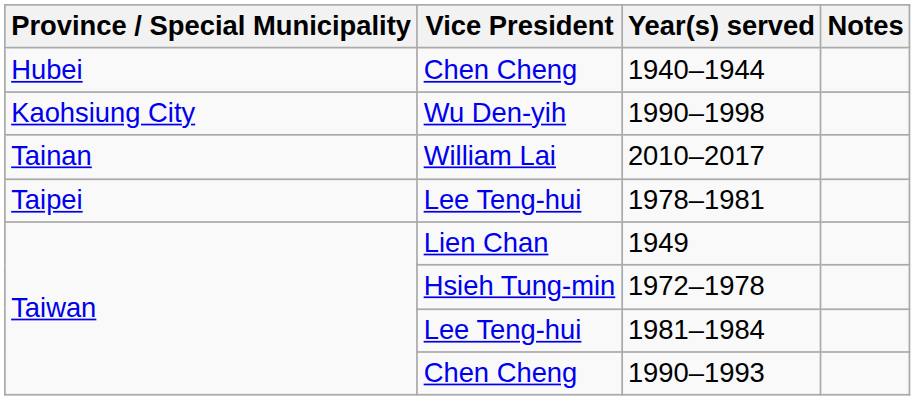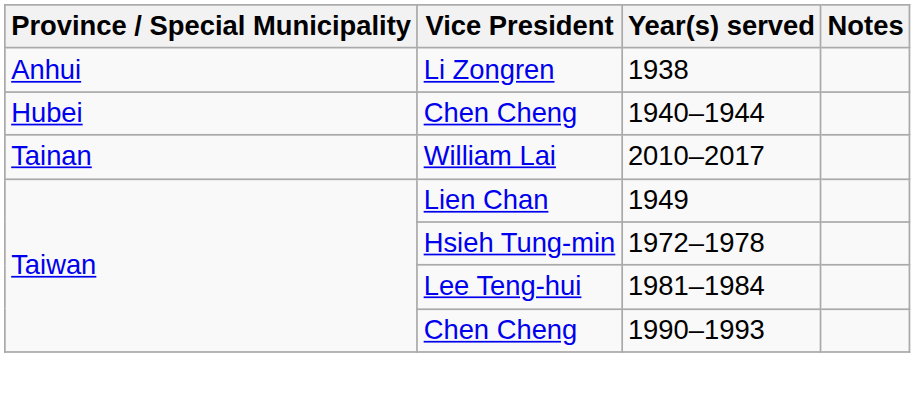 <table class=wikitable>
 <tr>
 <th>Province / Special Municipality</th>
 <th>Vice President</th>
 <th>Year(s) served</th>
 <th>Notes</th>
 </tr>
 <tr>
+<td><a href='#'>Anhui</a></td>
+<td><a href='#'>Li Zongren</a></td>
+<td>1938</td>
+<td></td>
+</tr>
+<tr>
 <td><a href='#'>Hubei</a></td>
 <td><a href='#'>Chen Cheng</a></td>
 <td>1940–1944</td>
 <td></td>
 </tr>
 <tr>
-<td><a href='#'>Kaohsiung City</a></td>
-<td><a href='#'>Wu Den-yih</a></td>
-<td>1990–1998</td>
-<td></td>
-</tr>
-<tr>
 <td><a href='#'>Tainan</a></td>
 <td><a href='#'>William Lai</a></td>
 <td>2010–2017</td>
-<td></td>
-</tr>
-<tr>
-<td><a href='#'>Taipei</a></td>
-<td><a href='#'>Lee Teng-hui</a></td>
-<td>1978–1981</td>
 <td></td>
 </tr>
 <tr>
 <td rowspan=4><a href='#'>Taiwan</a></td>
 <td><a href='#'>Lien Chan</a></td>
 <td>1949</td>
 <td></td>
 </tr>
 <tr>
 <td><a href='#'>Hsieh Tung-min</a></td>
 <td>1972–1978</td>
 <td></td>
 </tr>
 <tr>
 <td><a href='#'>Lee Teng-hui</a></td>
 <td>1981–1984</td>
 <td></td>
 </tr>
 <tr>
 <td><a href='#'>Chen Cheng</a></td>
 <td>1990–1993</td>
 <td></td>
 </tr>
 </table>
